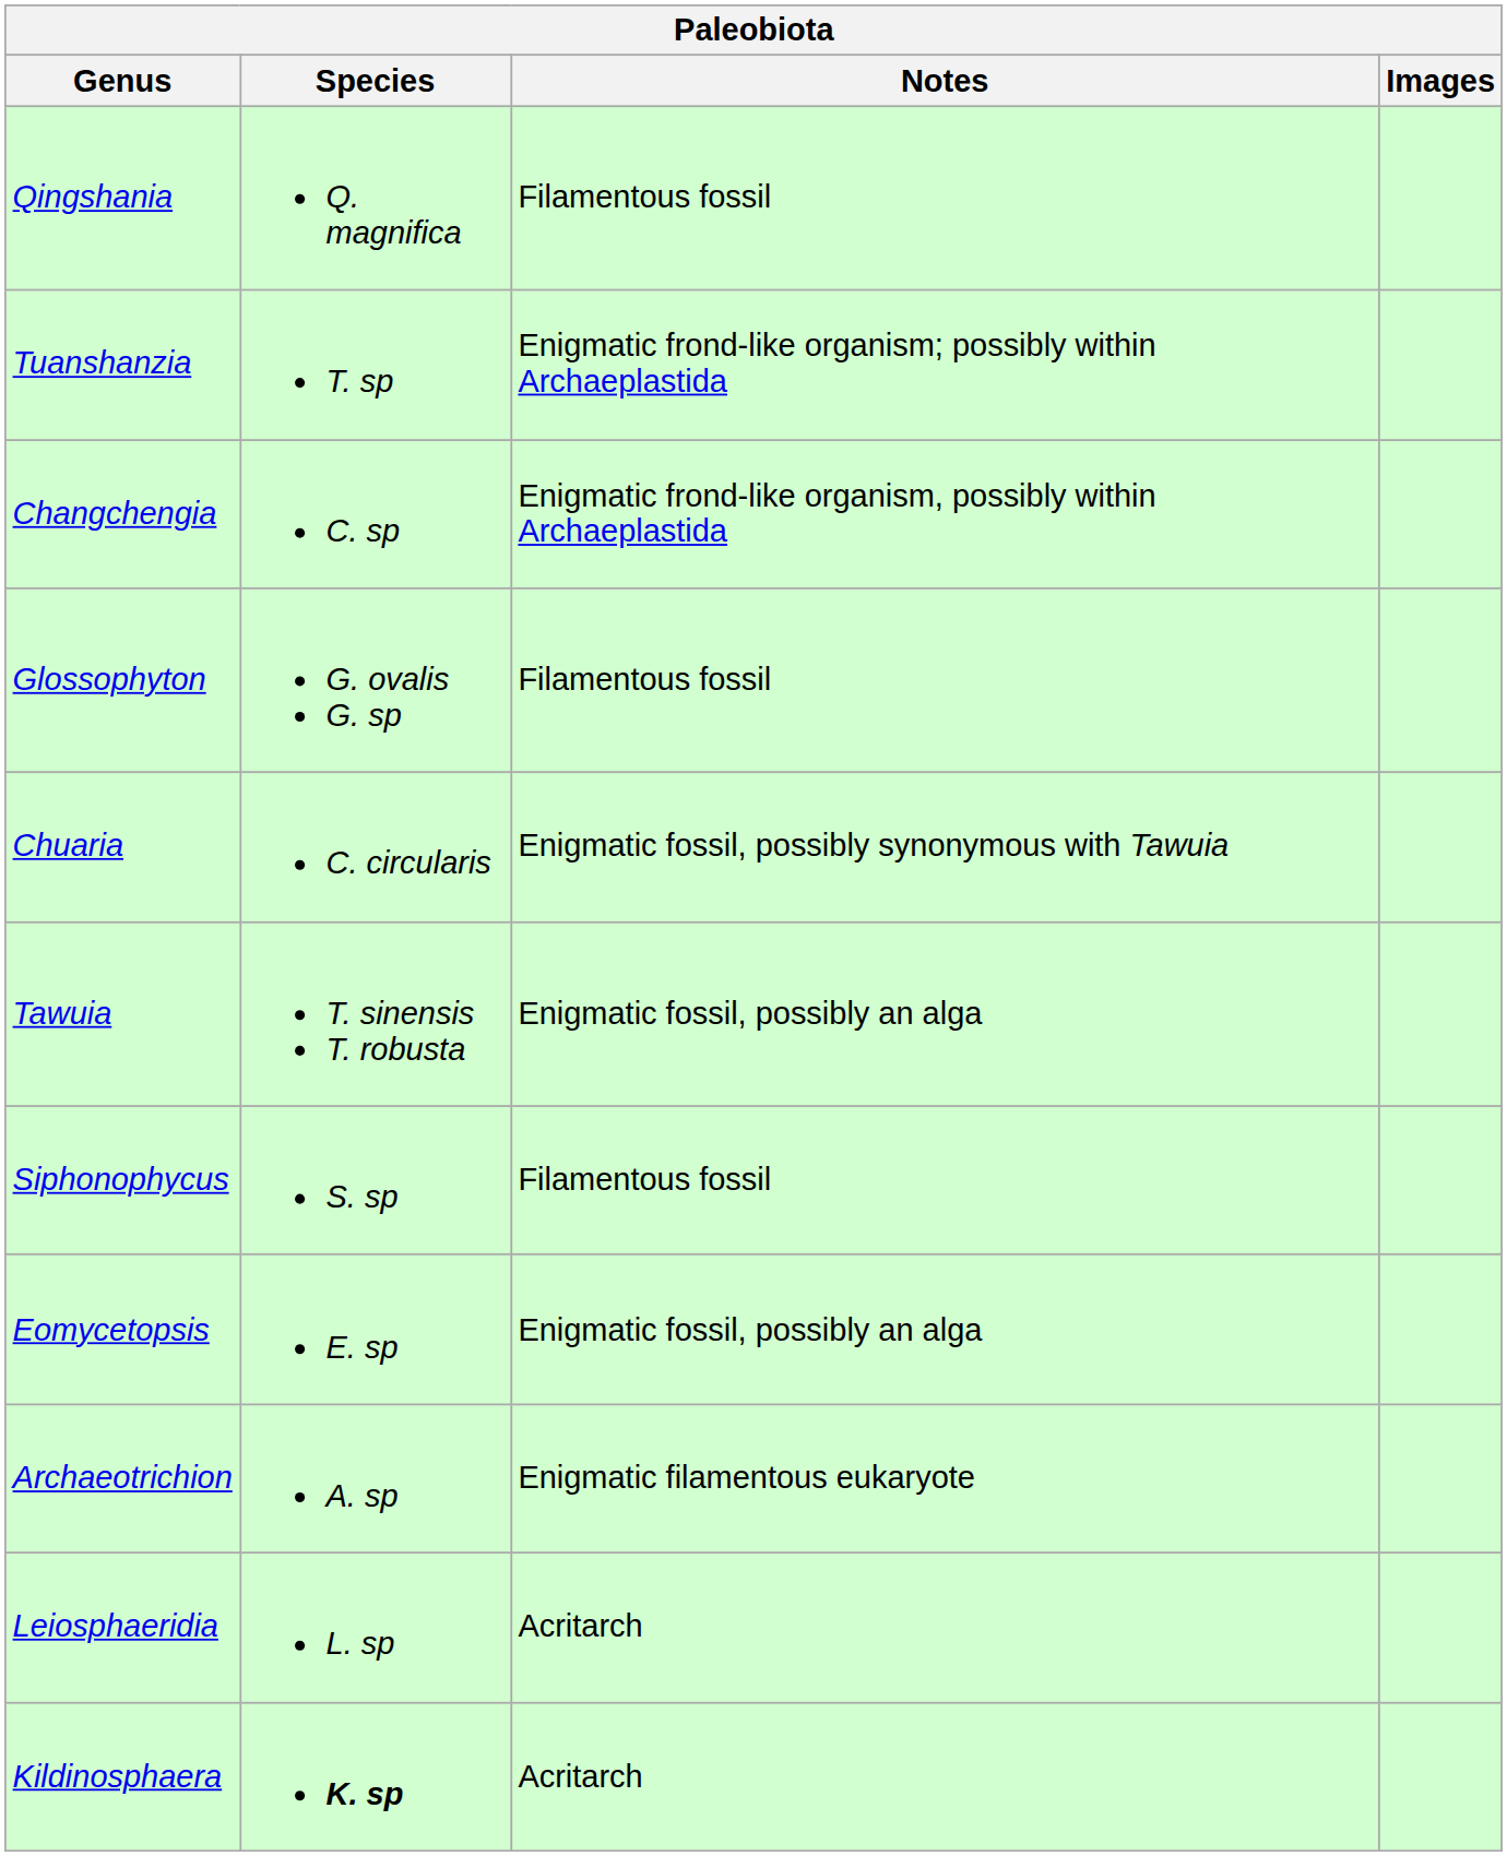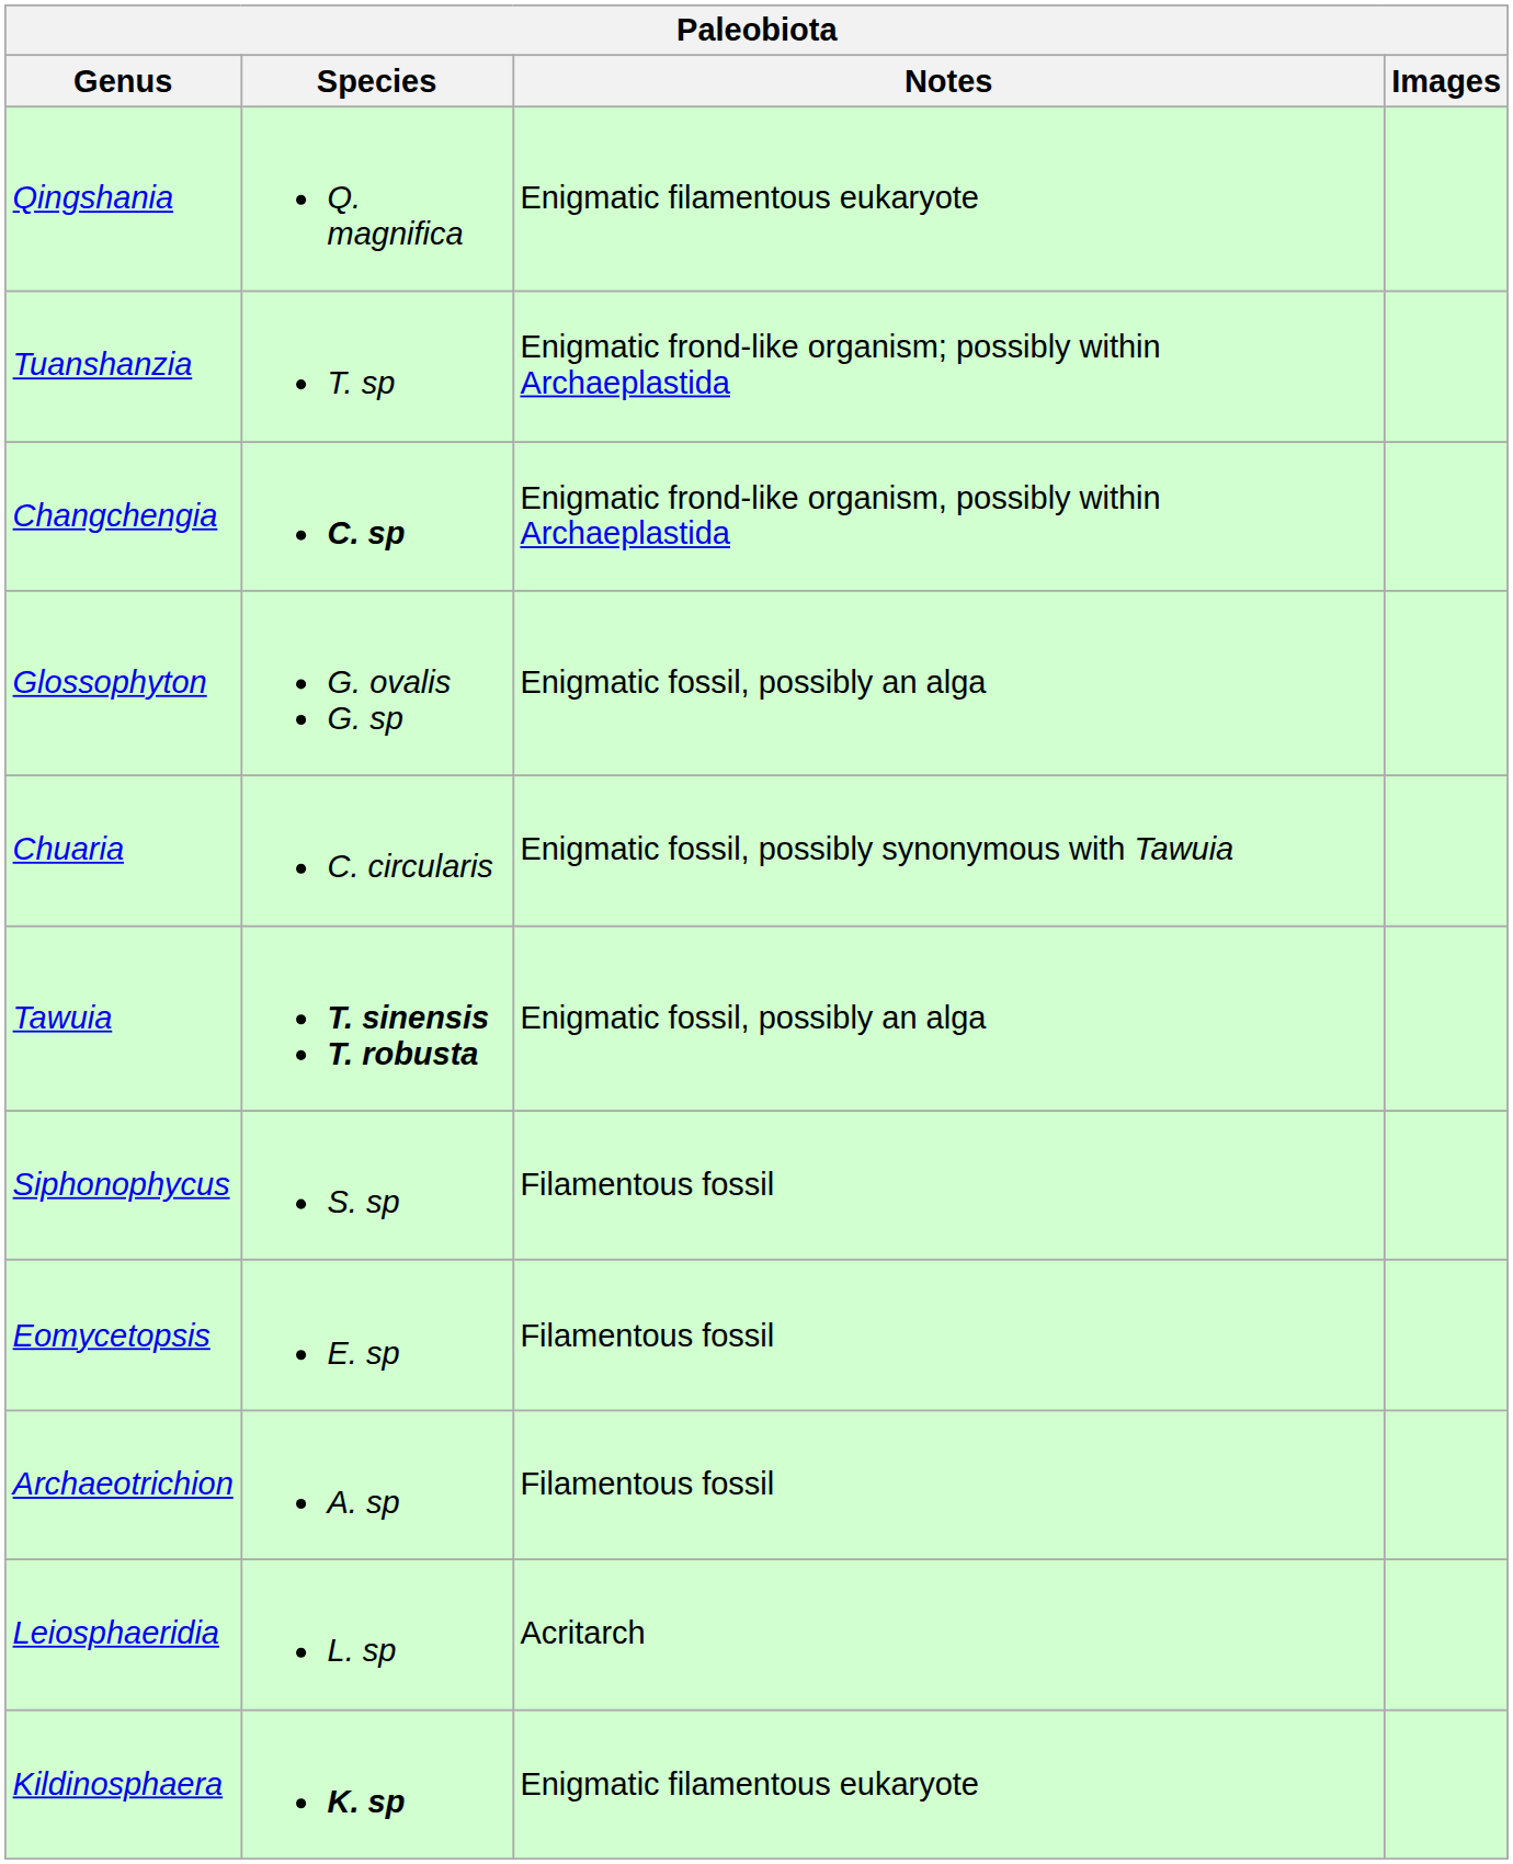 <table class="wikitable sortable" style="background:white; width:60%;">
 <tr>
 <th colspan="5" align="center">Paleobiota</th>
 </tr>
 <tr>
 <th>Genus</th>
 <th>Species</th>
 <th>Notes</th>
 <th>Images</th>
 </tr>
 <tr>
 <td style="background:#D1FFCF;"><em><a href='#'>Qingshania</a></em></td>
 <td style="background:#D1FFCF;"><br><ul><li><em>Q. magnifica</em></li></ul></td>
-<td style="background:#D1FFCF;">Filamentous fossil</td>
+<td style="background:#D1FFCF;">Enigmatic filamentous eukaryote</td>
 <td style="background:#D1FFCF;"></td>
 </tr>
 <tr>
 <td style="background:#D1FFCF;"><em><a href='#'>Tuanshanzia</a></em></td>
 <td style="background:#D1FFCF;"><br><ul><li><em>T. sp</em></li></ul></td>
 <td style="background:#D1FFCF;">Enigmatic frond-like organism; possibly within <a href='#'>Archaeplastida</a></td>
 <td style="background:#D1FFCF;"><br></td>
 </tr>
 <tr>
 <td style="background:#D1FFCF;"><em><a href='#'>Changchengia</a></em></td>
-<td style="background:#D1FFCF;"><br><ul><li><em>C. sp</em></li></ul></td>
+<td style="background:#D1FFCF;"><strong><br><ul><li><em>C. sp</em></li></ul></strong></td>
 <td style="background:#D1FFCF;">Enigmatic frond-like organism, possibly within <a href='#'>Archaeplastida</a></td>
 <td style="background:#D1FFCF;"><br></td>
 </tr>
 <tr>
 <td style="background:#D1FFCF;"><em><a href='#'>Glossophyton</a></em></td>
 <td style="background:#D1FFCF;"><br><ul><li><em>G. ovalis</em></li><li><em>G. sp</em></li></ul></td>
-<td style="background:#D1FFCF;">Filamentous fossil</td>
+<td style="background:#D1FFCF;">Enigmatic fossil, possibly an alga</td>
 <td style="background:#D1FFCF;"></td>
 </tr>
 <tr>
 <td style="background:#D1FFCF;"><em><a href='#'>Chuaria</a></em></td>
 <td style="background:#D1FFCF;"><br><ul><li><em>C. circularis</em></li></ul></td>
 <td style="background:#D1FFCF;">Enigmatic fossil, possibly synonymous with <em>Tawuia</em></td>
 <td style="background:#D1FFCF;"></td>
 </tr>
 <tr>
 <td style="background:#D1FFCF;"><em><a href='#'>Tawuia</a></em></td>
-<td style="background:#D1FFCF;"><br><ul><li><em>T. sinensis</em></li><li><em>T. robusta</em></li></ul></td>
+<td style="background:#D1FFCF;"><strong><br><ul><li><em>T. sinensis</em></li><li><em>T. robusta</em></li></ul></strong></td>
 <td style="background:#D1FFCF;">Enigmatic fossil, possibly an alga</td>
 <td style="background:#D1FFCF;"><br></td>
 </tr>
 <tr>
 <td style="background:#D1FFCF;"><em><a href='#'>Siphonophycus</a></em></td>
 <td style="background:#D1FFCF;"><br><ul><li><em>S. sp</em></li></ul></td>
 <td style="background:#D1FFCF;">Filamentous fossil</td>
 <td style="background:#D1FFCF;"></td>
 </tr>
 <tr>
 <td style="background:#D1FFCF;"><em><a href='#'>Eomycetopsis</a></em></td>
 <td style="background:#D1FFCF;"><br><ul><li><em>E. sp</em></li></ul></td>
-<td style="background:#D1FFCF;">Enigmatic fossil, possibly an alga</td>
+<td style="background:#D1FFCF;">Filamentous fossil</td>
 <td style="background:#D1FFCF;"></td>
 </tr>
 <tr>
 <td style="background:#D1FFCF;"><em><a href='#'>Archaeotrichion</a></em></td>
 <td style="background:#D1FFCF;"><br><ul><li><em>A. sp</em></li></ul></td>
-<td style="background:#D1FFCF;">Enigmatic filamentous eukaryote</td>
+<td style="background:#D1FFCF;">Filamentous fossil</td>
 <td style="background:#D1FFCF;"></td>
 </tr>
 <tr>
 <td style="background:#D1FFCF;"><em><a href='#'>Leiosphaeridia</a></em></td>
 <td style="background:#D1FFCF;"><br><ul><li><em>L. sp</em></li></ul></td>
 <td style="background:#D1FFCF;">Acritarch</td>
 <td style="background:#D1FFCF;"></td>
 </tr>
 <tr>
 <td style="background:#D1FFCF;"><em><a href='#'>Kildinosphaera</a></em></td>
 <td style="background:#D1FFCF;"><strong><br><ul><li><em>K. sp</em></li></ul></strong></td>
-<td style="background:#D1FFCF;">Acritarch</td>
+<td style="background:#D1FFCF;">Enigmatic filamentous eukaryote</td>
 <td style="background:#D1FFCF;"></td>
 </tr>
 <tr>
 </tr>
 </table>
